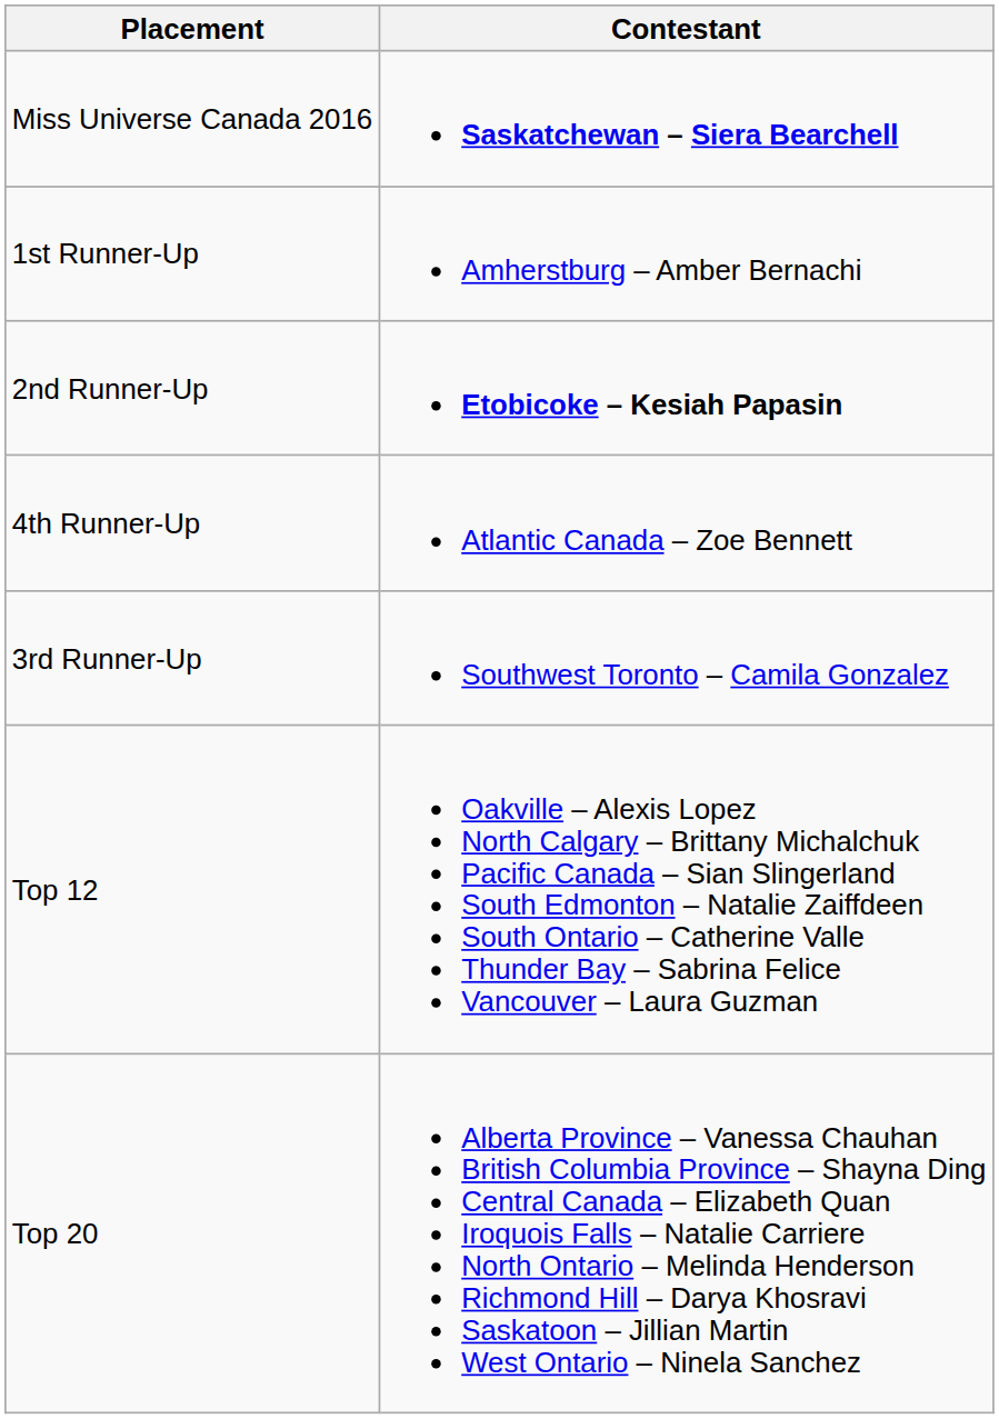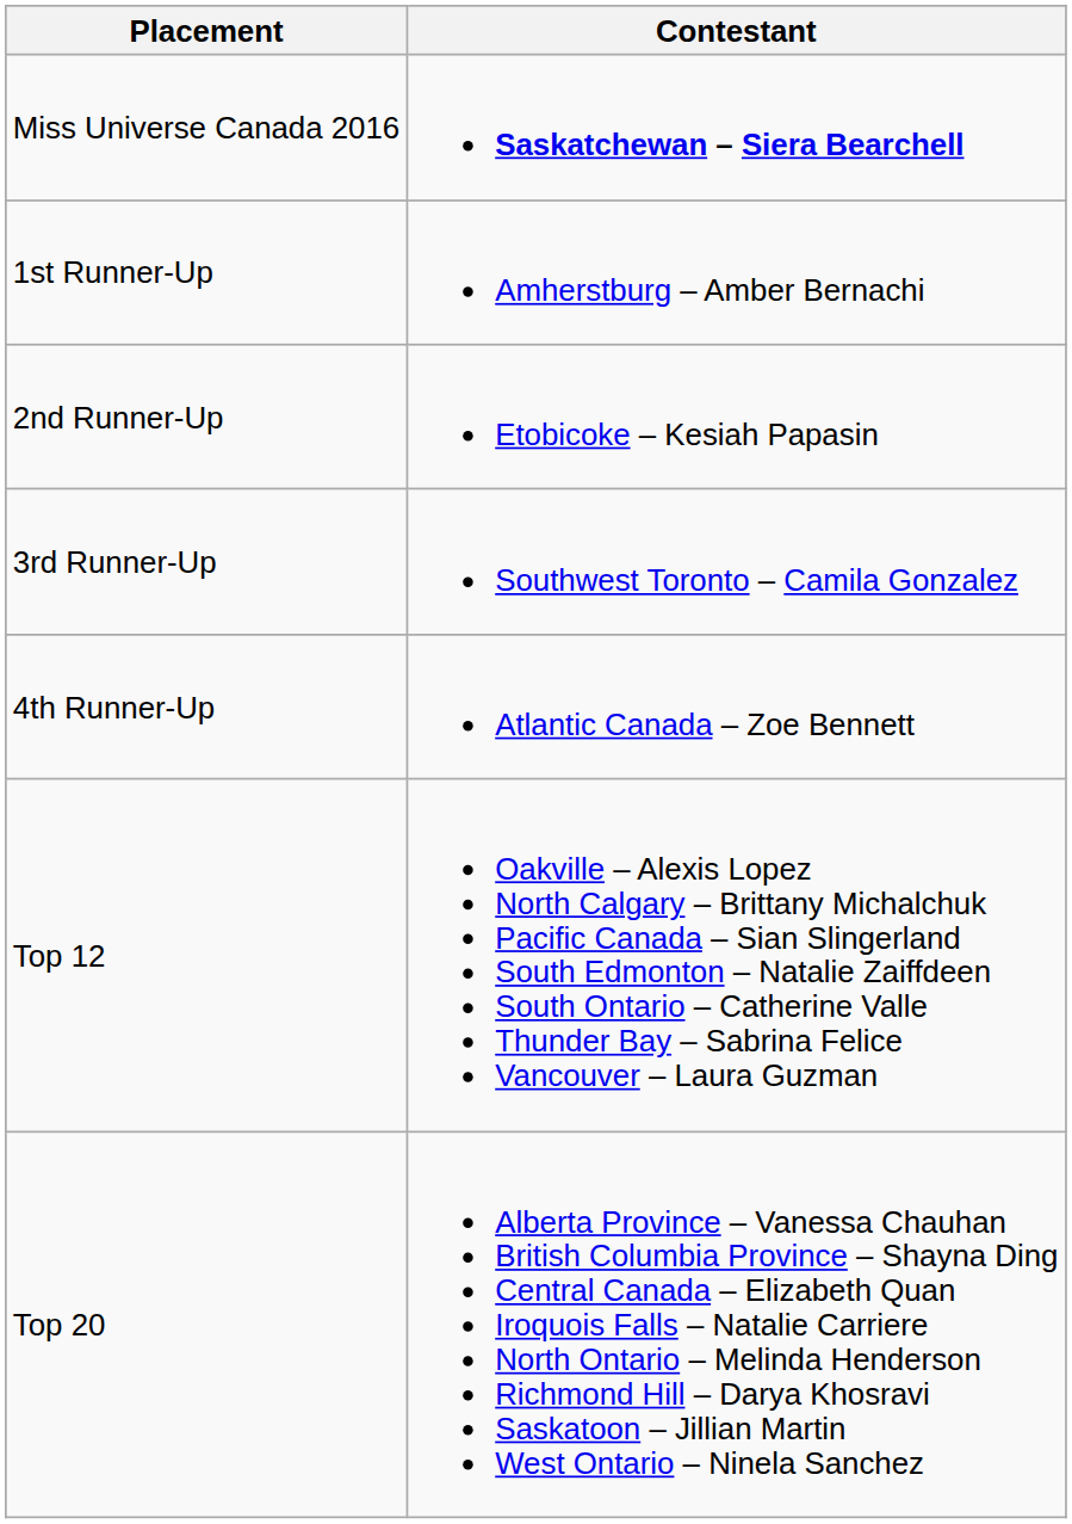 <table class="wikitable sortable" style="font-size: 95%;">
 <tr>
 <th>Placement</th>
 <th>Contestant</th>
 </tr>
 <tr>
 <td>Miss Universe Canada 2016</td>
 <td><strong><br><ul><li><a href='#'>Saskatchewan</a> – <a href='#'>Siera Bearchell</a></li></ul></strong></td>
 </tr>
 <tr>
 <td>1st Runner-Up<br></td>
 <td><br><ul><li><a href='#'>Amherstburg</a> – Amber Bernachi</li></ul></td>
 </tr>
 <tr>
 <td>2nd Runner-Up</td>
-<td><strong><br><ul><li><a href='#'>Etobicoke</a> – Kesiah Papasin</li></ul></strong></td>
+<td><br><ul><li><a href='#'>Etobicoke</a> – Kesiah Papasin</li></ul></td>
+</tr>
+<tr>
+<td>3rd Runner-Up</td>
+<td><br><ul><li><a href='#'>Southwest Toronto</a> – <a href='#'>Camila Gonzalez</a></li></ul></td>
 </tr>
 <tr>
 <td>4th Runner-Up</td>
 <td><br><ul><li><a href='#'>Atlantic Canada</a> – Zoe Bennett</li></ul></td>
-</tr>
-<tr>
-<td>3rd Runner-Up</td>
-<td><br><ul><li><a href='#'>Southwest Toronto</a> – <a href='#'>Camila Gonzalez</a></li></ul></td>
 </tr>
 <tr>
 <td>Top 12</td>
 <td><br><ul><li><a href='#'>Oakville</a> – Alexis Lopez</li><li><a href='#'>North Calgary</a> – Brittany Michalchuk</li><li><a href='#'>Pacific Canada</a> – Sian Slingerland</li><li><a href='#'>South Edmonton</a> – Natalie Zaiffdeen</li><li><a href='#'>South Ontario</a> – Catherine Valle</li><li><a href='#'>Thunder Bay</a> – Sabrina Felice</li><li><a href='#'>Vancouver</a> – Laura Guzman</li></ul></td>
 </tr>
 <tr>
 <td>Top 20</td>
 <td><br><ul><li><a href='#'>Alberta Province</a> – Vanessa Chauhan</li><li><a href='#'>British Columbia Province</a> – Shayna Ding</li><li><a href='#'>Central Canada</a> – Elizabeth Quan</li><li><a href='#'>Iroquois Falls</a> – Natalie Carriere</li><li><a href='#'>North Ontario</a> – Melinda Henderson</li><li><a href='#'>Richmond Hill</a> – Darya Khosravi</li><li><a href='#'>Saskatoon</a> – Jillian Martin</li><li><a href='#'>West Ontario</a> – Ninela Sanchez</li></ul></td>
 </tr>
 </table>
